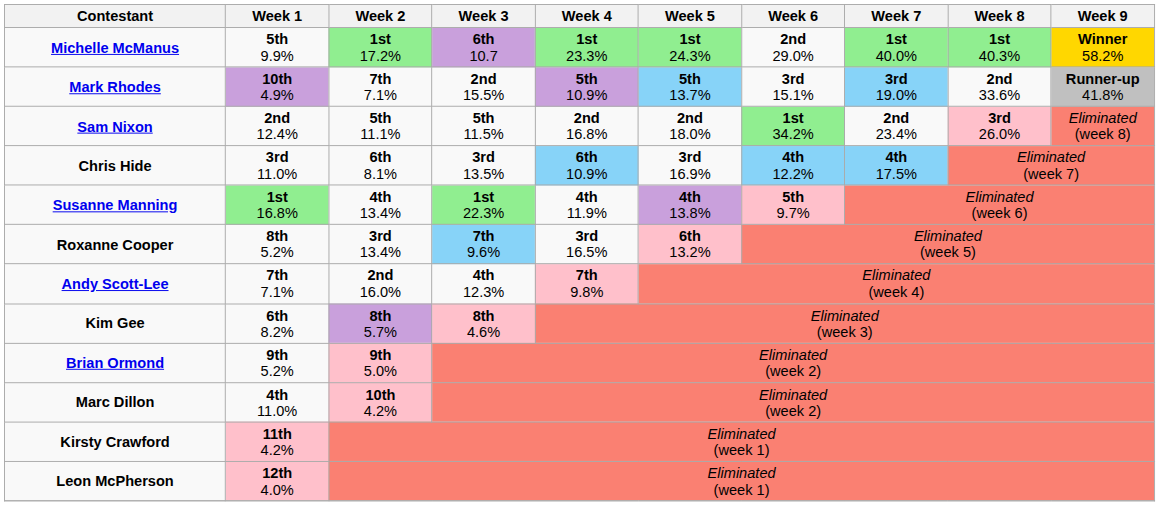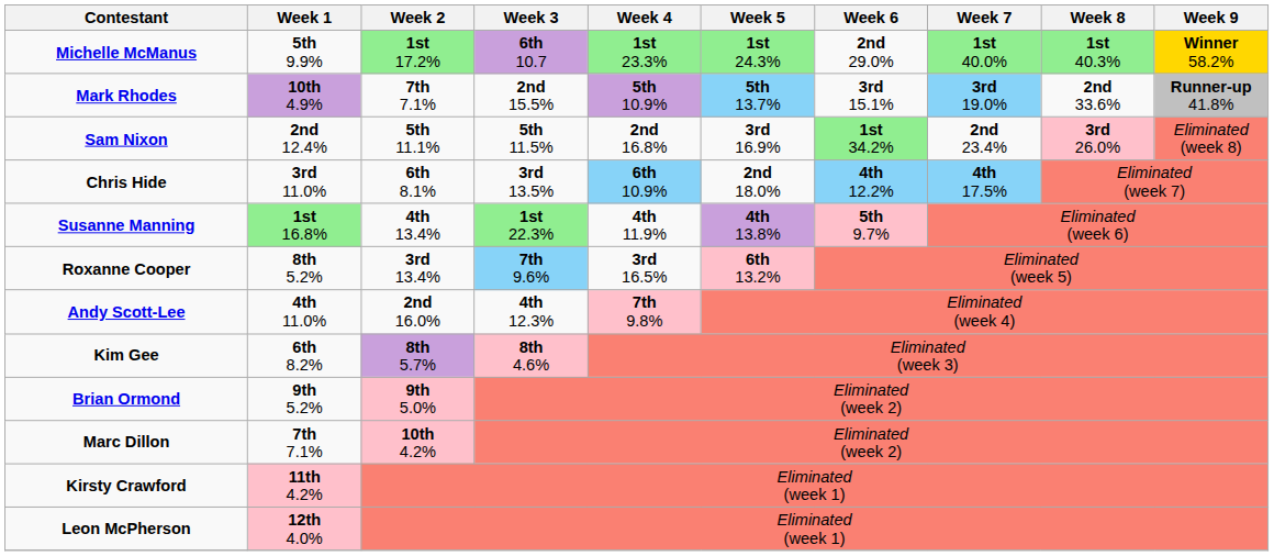 <table class="wikitable" style="text-align:center; font-size:95%">
 <tr>
 <th style="width:15%"><strong>Contestant</strong></th>
 <th style="width:7%">Week 1</th>
 <th style="width:7%">Week 2</th>
 <th style="width:7%">Week 3</th>
 <th style="width:7%">Week 4</th>
 <th style="width:7%">Week 5</th>
 <th style="width:7%">Week 6</th>
 <th style="width:7%">Week 7</th>
 <th style="width:7%">Week 8</th>
 <th style="width:7%">Week 9</th>
 </tr>
 <tr>
 <td><strong><a href='#'>Michelle McManus</a></strong></td>
 <td><strong>5th</strong><br>9.9%</td>
 <td style="background:lightgreen"><strong>1st</strong><br>17.2%</td>
 <td style="background:#C9A0DC"><strong>6th</strong><br>10.7</td>
 <td style="background:lightgreen"><strong>1st</strong><br>23.3%</td>
 <td style="background:lightgreen"><strong>1st</strong><br>24.3%</td>
 <td><strong>2nd</strong><br>29.0%</td>
 <td style="background:lightgreen"><strong>1st</strong><br>40.0%</td>
 <td style="background:lightgreen"><strong>1st</strong><br>40.3%</td>
 <td style="background:gold"><strong>Winner</strong><br>58.2%</td>
 </tr>
 <tr>
 <td><strong><a href='#'>Mark Rhodes</a></strong></td>
 <td style="background:#C9A0DC"><strong>10th</strong><br>4.9%</td>
 <td><strong>7th</strong><br>7.1%</td>
 <td><strong>2nd</strong><br>15.5%</td>
 <td style="background:#C9A0DC"><strong>5th</strong><br>10.9%</td>
 <td style="background:#87D3F8"><strong>5th</strong><br>13.7%</td>
 <td><strong>3rd</strong><br>15.1%</td>
 <td style="background:#87D3F8"><strong>3rd</strong><br>19.0%</td>
 <td><strong>2nd</strong><br>33.6%</td>
 <td style="background:silver"><strong>Runner-up</strong><br>41.8%</td>
 </tr>
 <tr>
 <td><strong><a href='#'>Sam Nixon</a></strong></td>
 <td><strong>2nd</strong><br>12.4%</td>
 <td><strong>5th</strong><br>11.1%</td>
 <td><strong>5th</strong><br>11.5%</td>
 <td><strong>2nd</strong><br>16.8%</td>
-<td><strong>2nd</strong><br>18.0%</td>
+<td><strong>3rd</strong><br>16.9%</td>
 <td style="background:lightgreen"><strong>1st</strong><br>34.2%</td>
 <td><strong>2nd</strong><br>23.4%</td>
 <td style="background:pink"><strong>3rd</strong><br>26.0%</td>
 <td style="background:#FA8072"><em>Eliminated</em><br>(week 8)</td>
 </tr>
 <tr>
 <td><strong>Chris Hide</strong></td>
 <td><strong>3rd</strong><br>11.0%</td>
 <td><strong>6th</strong><br>8.1%</td>
 <td><strong>3rd</strong><br>13.5%</td>
 <td style="background:#87D3F8"><strong>6th</strong><br>10.9%</td>
-<td><strong>3rd</strong><br>16.9%</td>
+<td><strong>2nd</strong><br>18.0%</td>
 <td style="background:#87D3F8"><strong>4th</strong><br>12.2%</td>
 <td style="background:#87D3F8"><strong>4th</strong><br>17.5%</td>
 <td style="background:#FA8072" colspan="2"><em>Eliminated</em><br>(week 7)</td>
 </tr>
 <tr>
 <td><strong><a href='#'>Susanne Manning</a></strong></td>
 <td style="background:lightgreen"><strong>1st</strong><br>16.8%</td>
 <td><strong>4th</strong><br>13.4%</td>
 <td style="background:lightgreen"><strong>1st</strong><br>22.3%</td>
 <td><strong>4th</strong><br>11.9%</td>
 <td style="background:#C9A0DC"><strong>4th</strong><br>13.8%</td>
 <td style="background:pink"><strong>5th</strong><br>9.7%</td>
 <td style="background:#FA8072" colspan="3"><em>Eliminated</em><br>(week 6)</td>
 </tr>
 <tr>
 <td><strong>Roxanne Cooper</strong></td>
 <td><strong>8th</strong><br>5.2%</td>
 <td><strong>3rd</strong><br>13.4%</td>
 <td style="background:#87D3F8"><strong>7th</strong><br>9.6%</td>
 <td><strong>3rd</strong><br>16.5%</td>
 <td style="background:pink"><strong>6th</strong><br>13.2%</td>
 <td style="background:#FA8072" colspan="4"><em>Eliminated</em><br>(week 5)</td>
 </tr>
 <tr>
 <td><strong><a href='#'>Andy Scott-Lee</a></strong></td>
-<td><strong>7th</strong><br>7.1%</td>
+<td><strong>4th</strong><br>11.0%</td>
 <td><strong>2nd</strong><br>16.0%</td>
 <td><strong>4th</strong> <br>12.3%</td>
 <td style="background:pink"><strong>7th</strong><br>9.8%</td>
 <td style="background:#FA8072" colspan="5"><em>Eliminated</em><br>(week 4)</td>
 </tr>
 <tr>
 <td><strong>Kim Gee</strong></td>
 <td><strong>6th</strong><br>8.2%</td>
 <td style="background:#C9A0DC"><strong>8th</strong><br>5.7%</td>
 <td style="background:pink"><strong>8th</strong><br>4.6%</td>
 <td style="background:#FA8072" colspan="6"><em>Eliminated</em><br>(week 3)</td>
 </tr>
 <tr>
 <td><strong><a href='#'>Brian Ormond</a></strong></td>
 <td><strong>9th</strong><br>5.2%</td>
 <td style="background:pink"><strong>9th</strong><br>5.0%</td>
 <td style="background:#FA8072" colspan="7"><em>Eliminated</em><br>(week 2)</td>
 </tr>
 <tr>
 <td><strong>Marc Dillon</strong></td>
-<td><strong>4th</strong><br>11.0%</td>
+<td><strong>7th</strong><br>7.1%</td>
 <td style="background:pink"><strong>10th</strong><br>4.2%</td>
 <td style="background:#FA8072" colspan="7"><em>Eliminated</em><br>(week 2)</td>
 </tr>
 <tr>
 <td><strong>Kirsty Crawford</strong></td>
 <td style="background:pink"><strong>11th</strong><br>4.2%</td>
 <td style="background:#FA8072" colspan="8"><em>Eliminated</em><br>(week 1)</td>
 </tr>
 <tr>
 <td><strong>Leon McPherson</strong></td>
 <td style="background:pink"><strong>12th</strong><br>4.0%</td>
 <td style="background:#FA8072" colspan="8"><em>Eliminated</em><br>(week 1)</td>
 </tr>
 <tr>
 </tr>
 </table>
